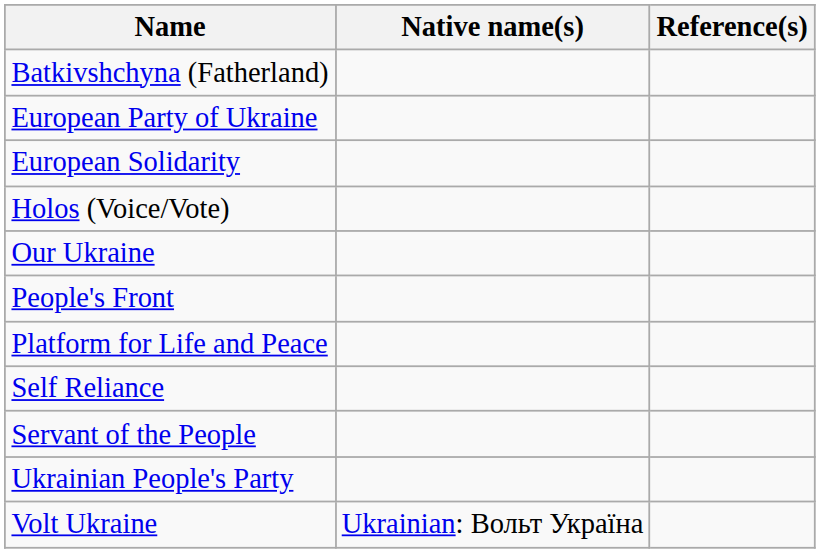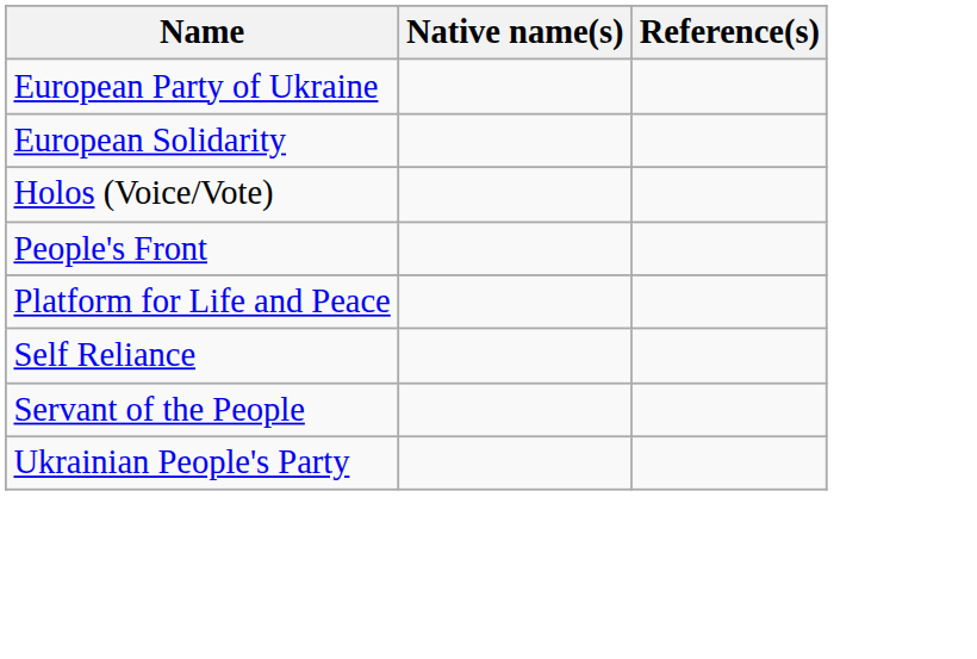 <table class="wikitable">
 <tr>
 <th>Name</th>
 <th>Native name(s)</th>
 <th>Reference(s)</th>
-</tr>
-<tr>
-<td><a href='#'>Batkivshchyna</a> (Fatherland)</td>
-<td></td>
-<td></td>
 </tr>
 <tr>
 <td><a href='#'>European Party of Ukraine</a></td>
 <td></td>
 <td></td>
 </tr>
 <tr>
 <td><a href='#'>European Solidarity</a></td>
 <td></td>
 <td></td>
 </tr>
 <tr>
 <td><a href='#'>Holos</a> (Voice/Vote)</td>
-<td></td>
-<td></td>
-</tr>
-<tr>
-<td><a href='#'>Our Ukraine</a></td>
 <td></td>
 <td></td>
 </tr>
 <tr>
 <td><a href='#'>People's Front</a></td>
 <td></td>
 <td></td>
 </tr>
 <tr>
 <td><a href='#'>Platform for Life and Peace</a></td>
 <td></td>
 <td></td>
 </tr>
 <tr>
 <td><a href='#'>Self Reliance</a></td>
 <td></td>
 <td></td>
 </tr>
 <tr>
 <td><a href='#'>Servant of the People</a></td>
 <td></td>
 <td></td>
 </tr>
 <tr>
 <td><a href='#'>Ukrainian People's Party</a></td>
 <td></td>
 <td></td>
 </tr>
-<tr>
-<td><a href='#'>Volt Ukraine</a></td>
-<td><a href='#'>Ukrainian</a>: Вольт Україна</td>
-<td></td>
-</tr>
 </table>
